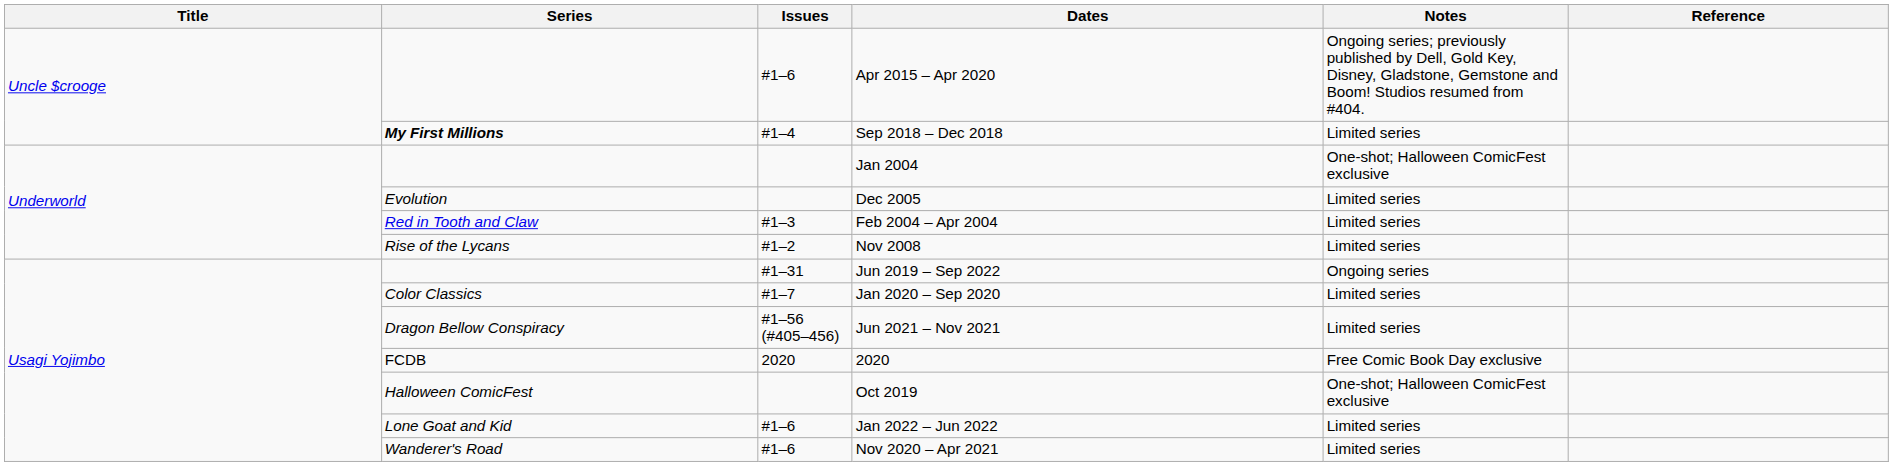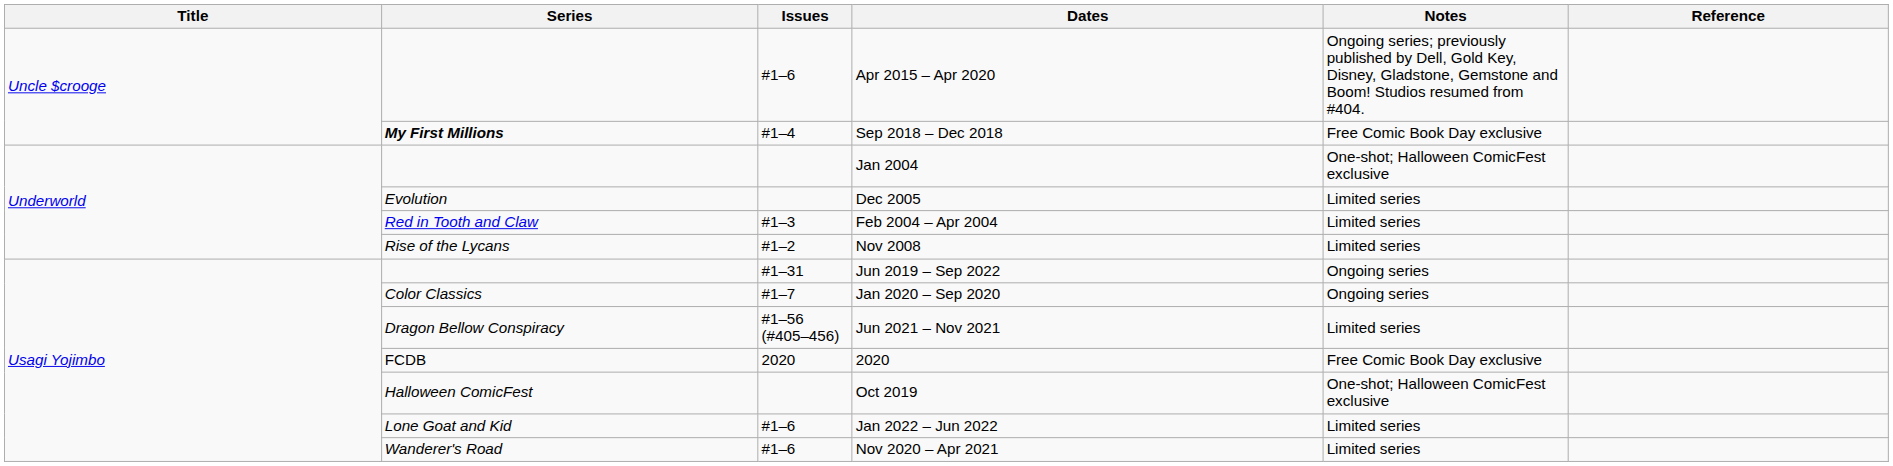 <table class="wikitable sortable" style="width:100%;">
 <tr>
 <th width=20%>Title</th>
 <th width=20%>Series</th>
 <th width=5%>Issues</th>
 <th width=25%>Dates</th>
 <th width=13%>Notes</th>
 <th>Reference</th>
 </tr>
 <tr>
 <td rowspan="2"><em><a href='#'>Uncle $crooge</a></em></td>
 <td></td>
 <td>#1–6</td>
 <td>Apr 2015 – Apr 2020</td>
 <td>Ongoing series; previously published by Dell, Gold Key, Disney, Gladstone, Gemstone and Boom! Studios resumed from #404.</td>
 <td></td>
 </tr>
 <tr>
 <td><strong><em>My First Millions</em></strong></td>
 <td>#1–4</td>
 <td>Sep 2018 – Dec 2018</td>
-<td>Limited series</td>
+<td>Free Comic Book Day exclusive</td>
 <td></td>
 </tr>
 <tr>
 <td rowspan="4"><em><a href='#'>Underworld</a></em></td>
 <td></td>
 <td></td>
 <td>Jan 2004</td>
 <td>One-shot; Halloween ComicFest exclusive</td>
 <td></td>
 </tr>
 <tr>
 <td><em>Evolution</em></td>
 <td></td>
 <td>Dec 2005</td>
 <td>Limited series</td>
 <td></td>
 </tr>
 <tr>
 <td><em><a href='#'>Red in Tooth and Claw</a></em></td>
 <td>#1–3</td>
 <td>Feb 2004 – Apr 2004</td>
 <td>Limited series</td>
 <td></td>
 </tr>
 <tr>
 <td><em>Rise of the Lycans</em></td>
 <td>#1–2</td>
 <td>Nov 2008</td>
 <td>Limited series</td>
 <td></td>
 </tr>
 <tr>
 <td rowspan="7"><em><a href='#'>Usagi Yojimbo</a></em></td>
 <td></td>
 <td>#1–31</td>
 <td>Jun 2019 – Sep 2022</td>
 <td>Ongoing series</td>
 <td></td>
 </tr>
 <tr>
 <td><em>Color Classics</em></td>
 <td>#1–7</td>
 <td>Jan 2020 – Sep 2020</td>
-<td>Limited series</td>
+<td>Ongoing series</td>
 <td></td>
 </tr>
 <tr>
 <td><em>Dragon Bellow Conspiracy</em></td>
 <td>#1–56 (#405–456)</td>
 <td>Jun 2021 – Nov 2021</td>
 <td>Limited series</td>
 <td></td>
 </tr>
 <tr>
 <td>FCDB</td>
 <td>2020</td>
 <td>2020</td>
 <td>Free Comic Book Day exclusive</td>
 <td></td>
 </tr>
 <tr>
 <td><em>Halloween ComicFest</em></td>
 <td></td>
 <td>Oct 2019</td>
 <td>One-shot; Halloween ComicFest exclusive</td>
 <td></td>
 </tr>
 <tr>
 <td><em>Lone Goat and Kid</em></td>
 <td>#1–6</td>
 <td>Jan 2022 – Jun 2022</td>
 <td>Limited series</td>
 <td></td>
 </tr>
 <tr>
 <td><em>Wanderer's Road</em></td>
 <td>#1–6</td>
 <td>Nov 2020 – Apr 2021</td>
 <td>Limited series</td>
 <td></td>
 </tr>
 </table>
